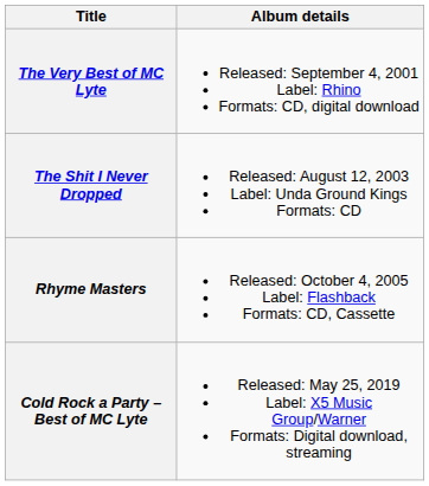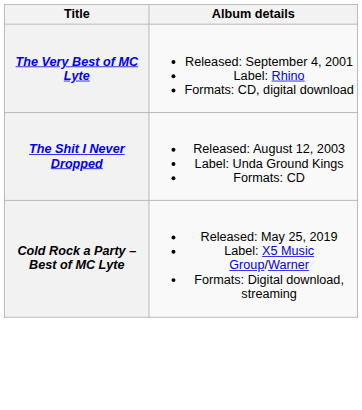 <table class="wikitable plainrowheaders" style="text-align:center;">
 <tr>
 <th scope="col" style="width:11em;">Title</th>
 <th scope="col" style="width:16em;">Album details</th>
 </tr>
 <tr>
 <th scope="row"><em><a href='#'>The Very Best of MC Lyte</a></em></th>
 <td><br><ul><li>Released: September 4, 2001</li><li>Label: <a href='#'>Rhino</a></li><li>Formats: CD, digital download</li></ul></td>
 </tr>
 <tr>
 <th scope="row"><em><a href='#'>The Shit I Never Dropped</a></em></th>
 <td><br><ul><li>Released: August 12, 2003</li><li>Label: Unda Ground Kings</li><li>Formats: CD</li></ul></td>
 </tr>
 <tr>
-<th scope="row"><em>Rhyme Masters</em></th>
-<td><br><ul><li>Released: October 4, 2005</li><li>Label: <a href='#'>Flashback</a></li><li>Formats: CD, Cassette</li></ul></td>
-</tr>
-<tr>
 <th scope="row"><em>Cold Rock a Party – Best of MC Lyte</em></th>
 <td><br><ul><li>Released: May 25, 2019</li><li>Label: <a href='#'>X5 Music Group</a>/<a href='#'>Warner</a></li><li>Formats: Digital download, streaming</li></ul></td>
 </tr>
 </table>
